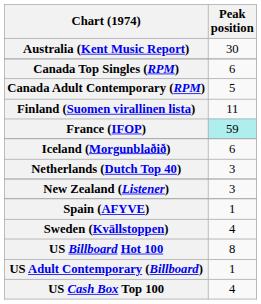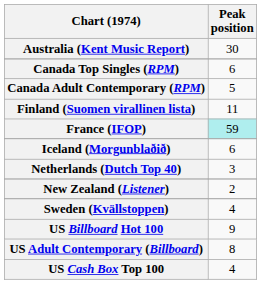 <table class="wikitable sortable plainrowheaders">
 <tr>
 <th>Chart (1974)</th>
 <th>Peak<br>position</th>
 </tr>
 <tr>
 <th scope="row">Australia (<a href='#'>Kent Music Report</a>)</th>
 <td align="center">30</td>
 </tr>
 <tr>
 </tr>
 <tr>
 </tr>
 <tr>
 <th scope="row">Canada Top Singles (<em><a href='#'>RPM</a></em>)</th>
 <td style="text-align:center;">6</td>
 </tr>
 <tr>
 <th scope="row">Canada Adult Contemporary (<em><a href='#'>RPM</a></em>)</th>
 <td style="text-align:center;">5</td>
 </tr>
 <tr>
 <th scope="row">Finland (<a href='#'>Suomen virallinen lista</a>)</th>
 <td style="text-align:center;">11</td>
 </tr>
 <tr>
 <th scope="row">France (<a href='#'>IFOP</a>)</th>
 <td style="background: paleturquoise; text-align:center;">59</td>
 </tr>
 <tr>
 </tr>
 <tr>
 <th scope="row">Iceland (<a href='#'>Morgunblaðið</a>)</th>
 <td align="center">6</td>
 </tr>
 <tr>
 <th scope="row">Netherlands (<a href='#'>Dutch Top 40</a>)</th>
 <td style="text-align:center;">3</td>
 </tr>
 <tr>
 </tr>
 <tr>
 <th scope="row">New Zealand (<em><a href='#'>Listener</a></em>)</th>
-<td style="text-align:center;">3</td>
+<td style="text-align:center;">2</td>
 </tr>
 <tr>
-</tr>
-<tr>
-<th scope="row">Spain (<a href='#'>AFYVE</a>)</th>
-<td style="text-align:center;">1</td>
 </tr>
 <tr>
 <th scope="row">Sweden (<a href='#'>Kvällstoppen</a>)</th>
 <td style="text-align:center;">4</td>
 </tr>
 <tr>
 <th scope="row">US <em><a href='#'>Billboard</a></em> <a href='#'>Hot 100</a></th>
-<td style="text-align:center;">8</td>
+<td style="text-align:center;">9</td>
 </tr>
 <tr>
 <th scope="row">US <a href='#'>Adult Contemporary</a> (<em><a href='#'>Billboard</a></em>)</th>
-<td style="text-align:center;">1</td>
+<td style="text-align:center;">8</td>
 </tr>
 <tr>
 <th scope="row">US <a href='#'><em>Cash Box</em></a> Top 100</th>
 <td align="center">4</td>
 </tr>
 </table>
